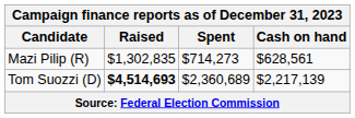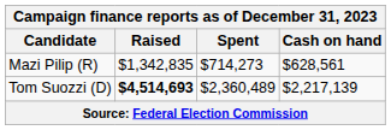 <table class="wikitable sortable">
 <tr>
 <th colspan=4>Campaign finance reports as of December 31, 2023</th>
 </tr>
 <tr style="text-align:center;">
 <th>Candidate</th>
 <th>Raised</th>
 <th>Spent</th>
 <th>Cash on hand</th>
 </tr>
 <tr>
 <td>Mazi Pilip (R)</td>
-<td>$1,302,835</td>
+<td>$1,342,835</td>
 <td>$714,273</td>
 <td>$628,561</td>
 </tr>
 <tr>
 <td>Tom Suozzi (D)</td>
 <td><strong>$4,514,693</strong></td>
-<td>$2,360,689</td>
+<td>$2,360,489</td>
 <td>$2,217,139</td>
 </tr>
 <tr>
 <th colspan="4"><small>Source: <a href='#'>Federal Election Commission</a></small></th>
 </tr>
 </table>
